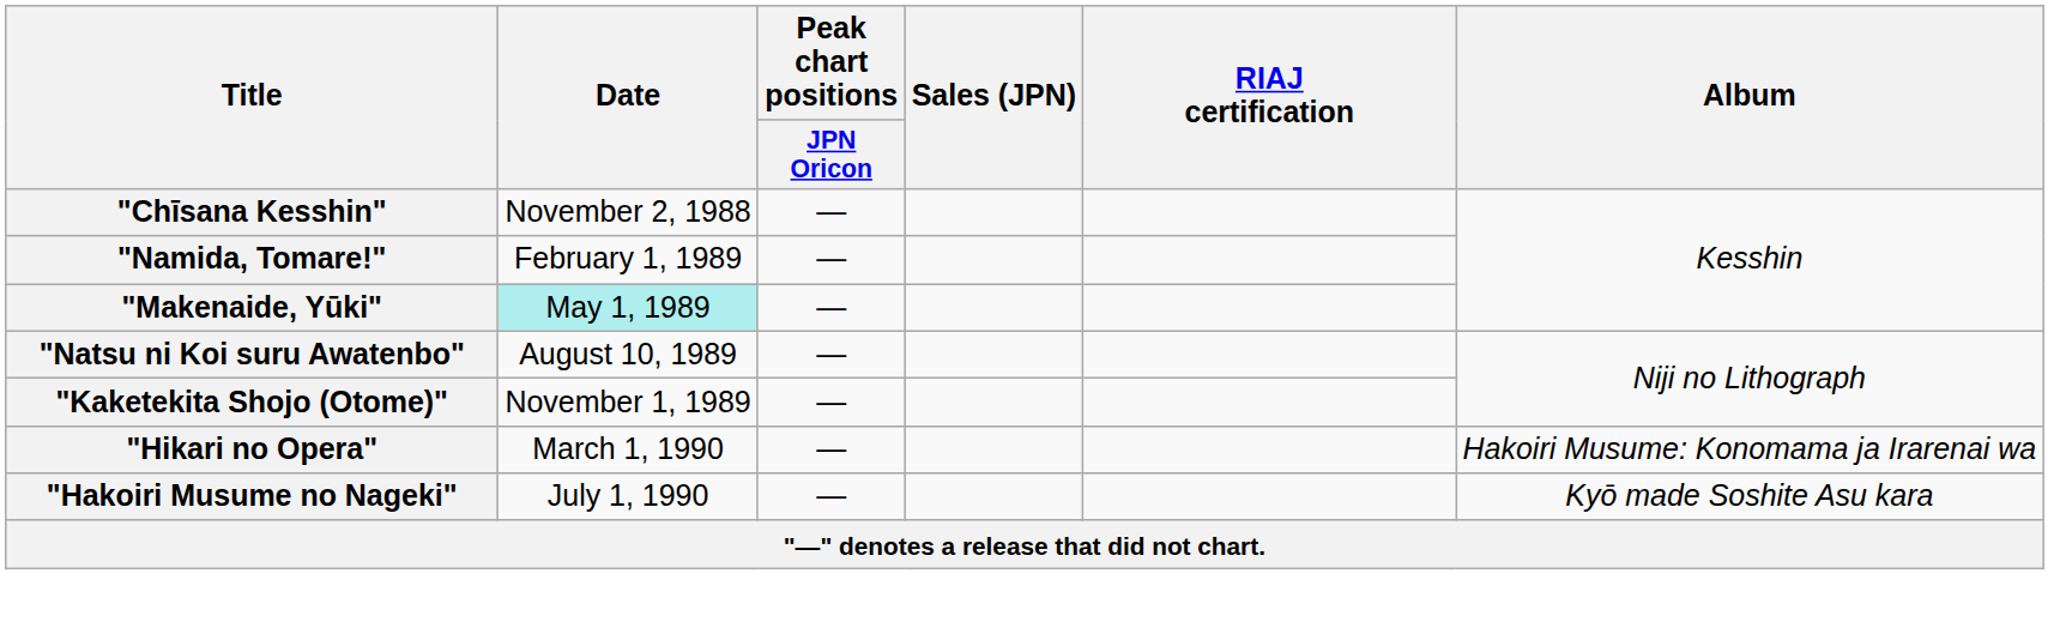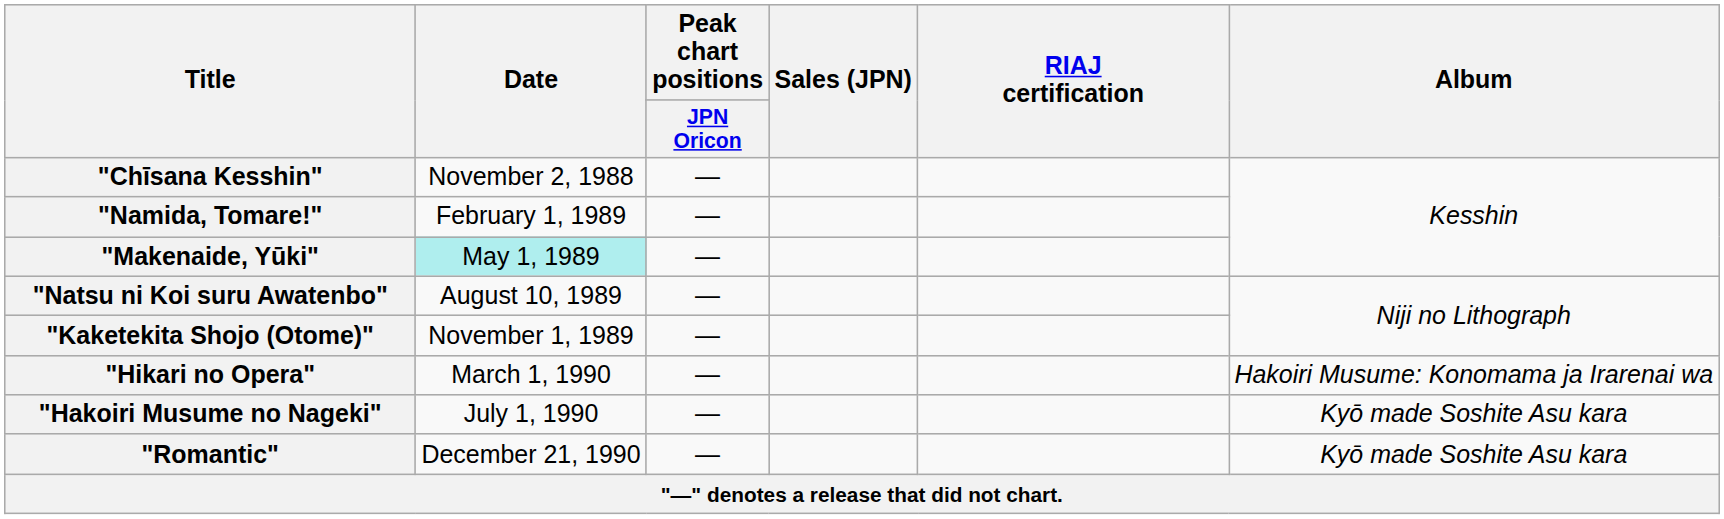 <table class="wikitable plainrowheaders" style="text-align:center;">
 <tr>
 <th scope="col" rowspan="2" style="width:16em;">Title</th>
 <th scope="col" rowspan="2">Date</th>
 <th scope="col" colspan="1">Peak chart positions</th>
 <th scope="col" rowspan="2">Sales (JPN)</th>
 <th scope="col" rowspan="2" style="width:12em;"><a href='#'>RIAJ</a><br>certification</th>
 <th scope="col" rowspan="2">Album</th>
 </tr>
 <tr>
 <th style="width:3em;font-size:85%"><a href='#'>JPN<br>Oricon</a><br></th>
 </tr>
 <tr>
 <th scope="row" align="left">"Chīsana Kesshin"</th>
 <td>November 2, 1988</td>
 <td>—</td>
 <td></td>
 <td></td>
 <td rowspan="3"><em>Kesshin</em></td>
 </tr>
 <tr>
 <th scope="row" align="left">"Namida, Tomare!"</th>
 <td>February 1, 1989</td>
 <td>—</td>
 <td></td>
 <td></td>
 </tr>
 <tr>
 <th scope="row" align="left">"Makenaide, Yūki"</th>
 <td style="background: paleturquoise;">May 1, 1989</td>
 <td>—</td>
 <td></td>
 <td></td>
 </tr>
 <tr>
 <th scope="row" align="left">"Natsu ni Koi suru Awatenbo"</th>
 <td>August 10, 1989</td>
 <td>—</td>
 <td></td>
 <td></td>
 <td rowspan="2"><em>Niji no Lithograph</em></td>
 </tr>
 <tr>
 <th scope="row" align="left">"Kaketekita Shojo (Otome)"</th>
 <td>November 1, 1989</td>
 <td>—</td>
 <td></td>
 <td></td>
 </tr>
 <tr>
 <th scope="row" align="left">"Hikari no Opera"</th>
 <td>March 1, 1990</td>
 <td>—</td>
 <td></td>
 <td></td>
 <td><em>Hakoiri Musume: Konomama ja Irarenai wa</em></td>
 </tr>
 <tr>
 <th scope="row" align="left">"Hakoiri Musume no Nageki"</th>
 <td>July 1, 1990</td>
 <td>—</td>
 <td></td>
 <td></td>
 <td><em>Kyō made Soshite Asu kara</em></td>
 </tr>
 <tr>
+<th scope="row" align="left">"Romantic"</th>
+<td>December 21, 1990</td>
+<td>—</td>
+<td></td>
+<td></td>
+<td><em>Kyō made Soshite Asu kara</em></td>
+</tr>
+<tr>
 <th colspan="6"><small>"—" denotes a release that did not chart.</small></th>
 </tr>
 </table>
